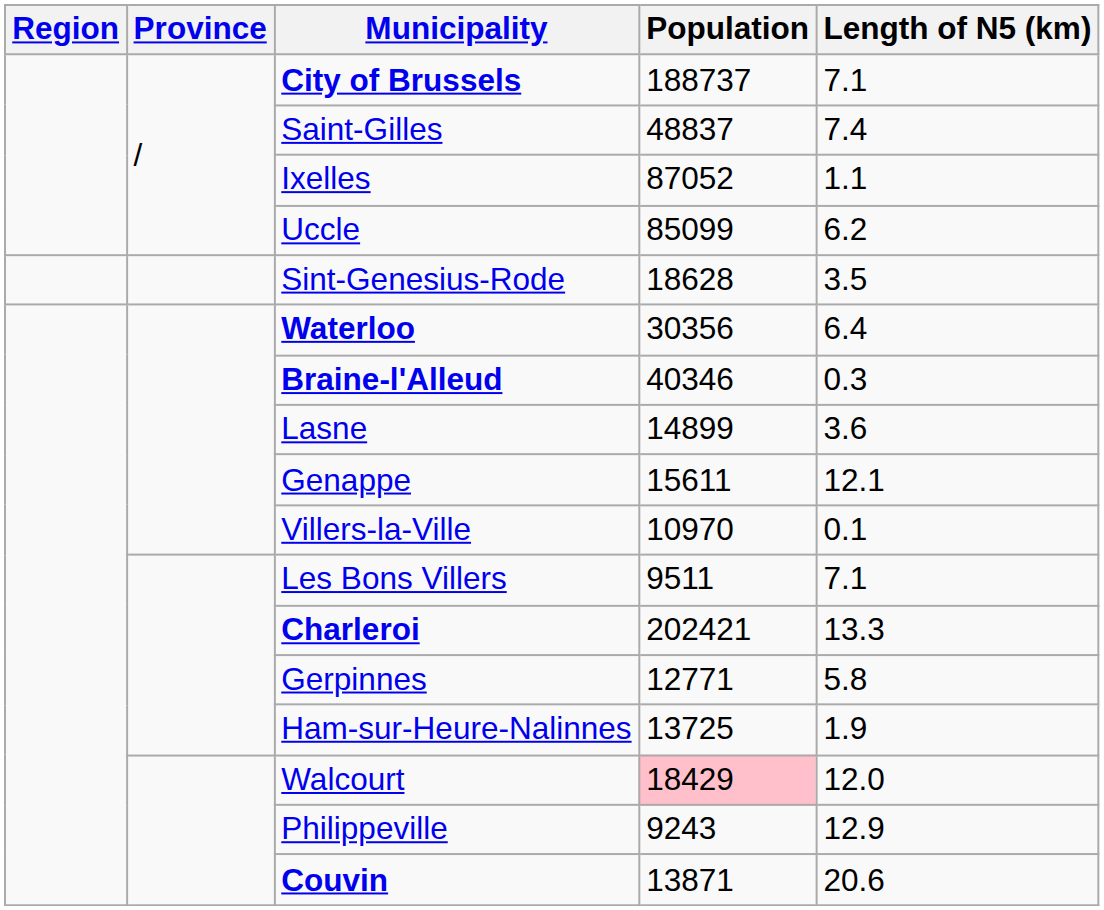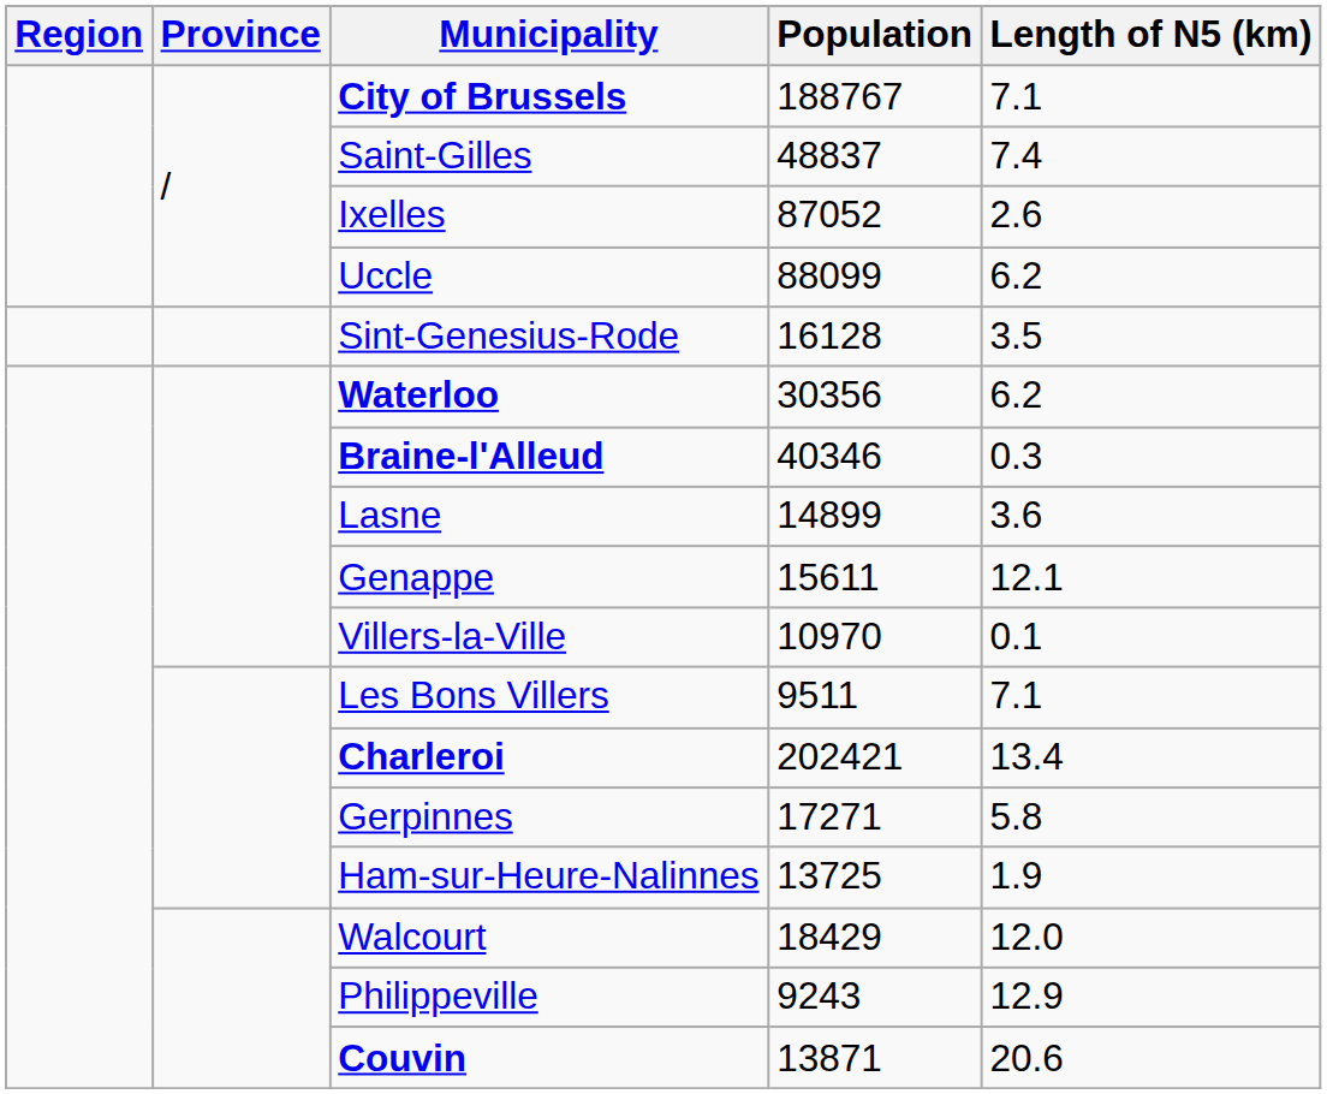 <table class="wikitable">
 <tr>
 <th><a href='#'>Region</a></th>
 <th><a href='#'>Province</a></th>
 <th><a href='#'>Municipality</a></th>
 <th>Population</th>
 <th>Length of N5 (km)</th>
 </tr>
 <tr>
 <td rowspan="4"></td>
 <td rowspan="4">/</td>
 <td><strong><a href='#'>City of Brussels</a></strong></td>
-<td>188737</td>
+<td>188767</td>
 <td>7.1</td>
 </tr>
 <tr>
 <td><a href='#'>Saint-Gilles</a></td>
 <td>48837</td>
 <td>7.4</td>
 </tr>
 <tr>
 <td><a href='#'>Ixelles</a></td>
 <td>87052</td>
-<td>1.1</td>
+<td>2.6</td>
 </tr>
 <tr>
 <td><a href='#'>Uccle</a></td>
-<td>85099</td>
+<td>88099</td>
 <td>6.2</td>
 </tr>
 <tr>
 <td></td>
 <td></td>
 <td><a href='#'>Sint-Genesius-Rode</a></td>
-<td>18628</td>
+<td>16128</td>
 <td>3.5</td>
 </tr>
 <tr>
 <td rowspan="12"></td>
 <td rowspan="5"></td>
 <td><a href='#'><strong>Waterloo</strong></a></td>
 <td>30356</td>
-<td>6.4</td>
+<td>6.2</td>
 </tr>
 <tr>
 <td><strong><a href='#'>Braine-l'Alleud</a></strong></td>
 <td>40346</td>
 <td>0.3</td>
 </tr>
 <tr>
 <td><a href='#'>Lasne</a></td>
 <td>14899</td>
 <td>3.6</td>
 </tr>
 <tr>
 <td><a href='#'>Genappe</a></td>
 <td>15611</td>
 <td>12.1</td>
 </tr>
 <tr>
 <td><a href='#'>Villers-la-Ville</a></td>
 <td>10970</td>
 <td>0.1</td>
 </tr>
 <tr>
 <td rowspan="4"></td>
 <td><a href='#'>Les Bons Villers</a></td>
 <td>9511</td>
 <td>7.1</td>
 </tr>
 <tr>
 <td><strong><a href='#'>Charleroi</a></strong></td>
 <td>202421</td>
-<td>13.3</td>
+<td>13.4</td>
 </tr>
 <tr>
 <td><a href='#'>Gerpinnes</a></td>
-<td>12771</td>
+<td>17271</td>
 <td>5.8</td>
 </tr>
 <tr>
 <td><a href='#'>Ham-sur-Heure-Nalinnes</a></td>
 <td>13725</td>
 <td>1.9</td>
 </tr>
 <tr>
 <td rowspan="3"></td>
 <td><a href='#'>Walcourt</a></td>
-<td style="background: pink;">18429</td>
+<td>18429</td>
 <td>12.0</td>
 </tr>
 <tr>
 <td><a href='#'>Philippeville</a></td>
 <td>9243</td>
 <td>12.9</td>
 </tr>
 <tr>
 <td><strong><a href='#'>Couvin</a></strong></td>
 <td>13871</td>
 <td>20.6</td>
 </tr>
 </table>
